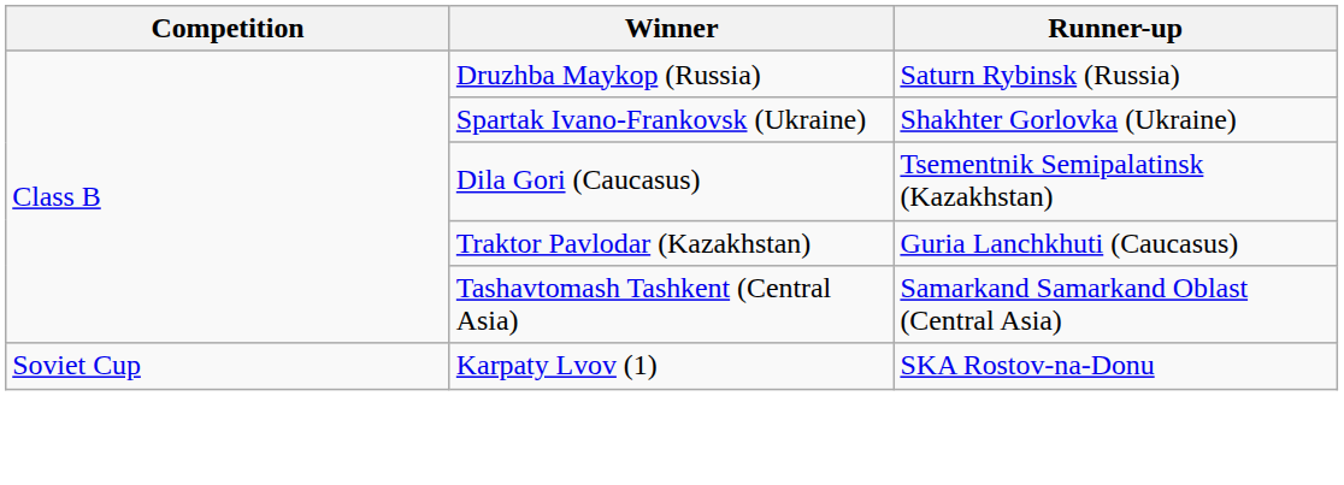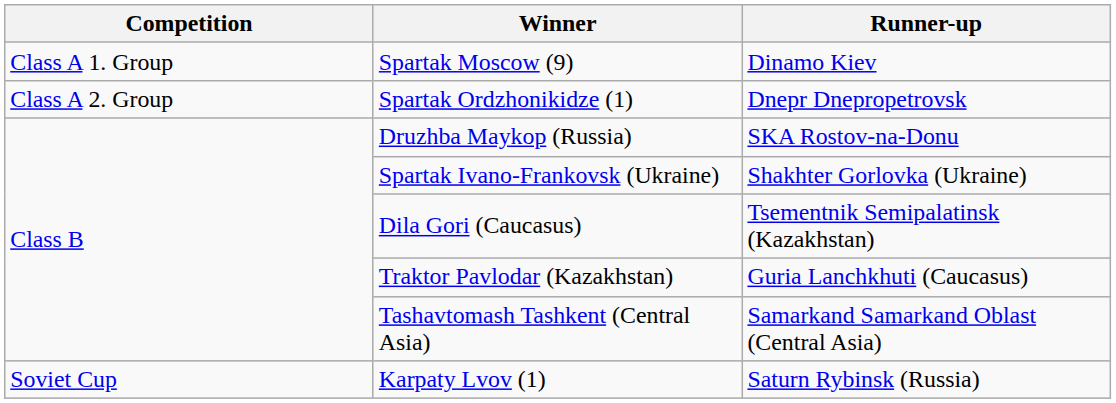 <table class="wikitable">
 <tr>
 <th style="width:15em">Competition</th>
 <th style="width:15em">Winner</th>
 <th style="width:15em">Runner-up</th>
 </tr>
 <tr>
+<td><a href='#'>Class A</a> 1. Group</td>
+<td><a href='#'>Spartak Moscow</a> (9)</td>
+<td><a href='#'>Dinamo Kiev</a></td>
+</tr>
+<tr>
+<td><a href='#'>Class A</a> 2. Group</td>
+<td><a href='#'>Spartak Ordzhonikidze</a> (1)</td>
+<td><a href='#'>Dnepr Dnepropetrovsk</a></td>
+</tr>
+<tr>
 <td rowspan=5><a href='#'>Class B</a></td>
 <td><a href='#'>Druzhba Maykop</a> (Russia)</td>
-<td><a href='#'>Saturn Rybinsk</a> (Russia)</td>
+<td><a href='#'>SKA Rostov-na-Donu</a></td>
 </tr>
 <tr>
 <td><a href='#'>Spartak Ivano-Frankovsk</a> (Ukraine)</td>
 <td><a href='#'>Shakhter Gorlovka</a> (Ukraine)</td>
 </tr>
 <tr>
 <td><a href='#'>Dila Gori</a> (Caucasus)</td>
 <td><a href='#'>Tsementnik Semipalatinsk</a> (Kazakhstan)</td>
 </tr>
 <tr>
 <td><a href='#'>Traktor Pavlodar</a> (Kazakhstan)</td>
 <td><a href='#'>Guria Lanchkhuti</a> (Caucasus)</td>
 </tr>
 <tr>
 <td><a href='#'>Tashavtomash Tashkent</a> (Central Asia)</td>
 <td><a href='#'>Samarkand Samarkand Oblast</a> (Central Asia)</td>
 </tr>
 <tr>
 <td><a href='#'>Soviet Cup</a></td>
 <td><a href='#'>Karpaty Lvov</a> (1)</td>
-<td><a href='#'>SKA Rostov-na-Donu</a></td>
+<td><a href='#'>Saturn Rybinsk</a> (Russia)</td>
 </tr>
 </table>
